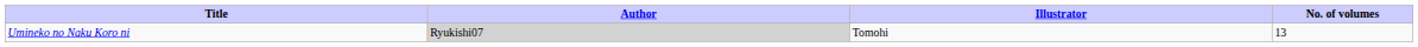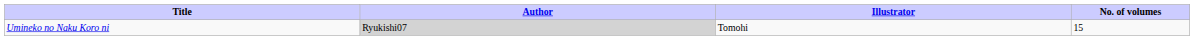 <table class="wikitable" style="width: 98%;">
 <tr>
 <th width=30% style="background:#ccf;">Title</th>
 <th width=30% style="background:#ccf;"><a href='#'>Author</a></th>
 <th width=30% style="background:#ccf;"><a href='#'>Illustrator</a></th>
 <th width=30% style="background:#ccf;">No. of volumes</th>
 </tr>
 <tr>
 <td><em><a href='#'>Umineko no Naku Koro ni</a></em></td>
 <td style="background: lightgrey;">Ryukishi07</td>
 <td>Tomohi</td>
-<td>13</td>
+<td>15</td>
 </tr>
 </table>
